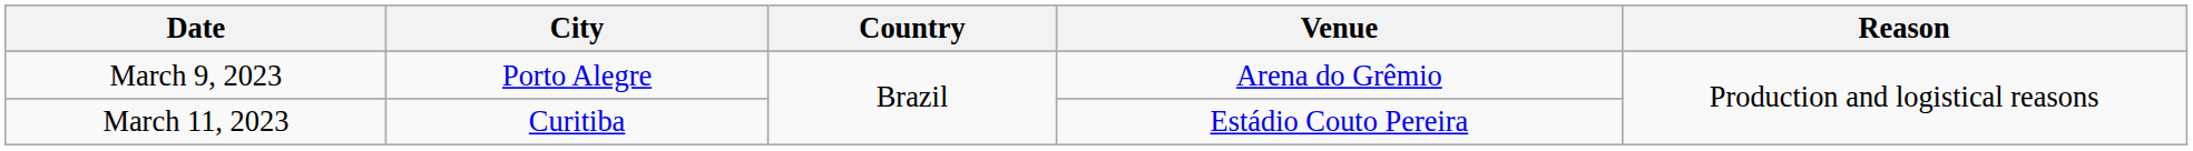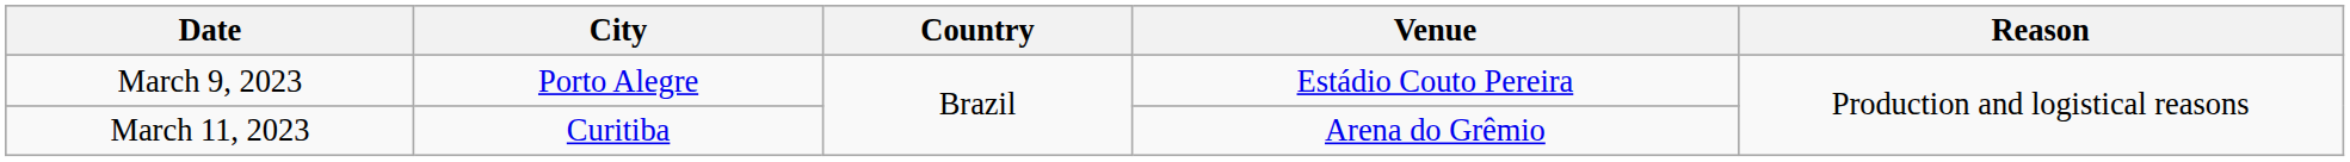 <table class="wikitable" style="text-align:center;">
 <tr>
 <th width="200">Date</th>
 <th width="200">City</th>
 <th width="150">Country</th>
 <th width="300">Venue</th>
 <th width="300">Reason</th>
 </tr>
 <tr>
 <td>March 9, 2023</td>
 <td><a href='#'>Porto Alegre</a></td>
 <td rowspan="2">Brazil</td>
-<td><a href='#'>Arena do Grêmio</a></td>
+<td><a href='#'>Estádio Couto Pereira</a></td>
 <td rowspan="2">Production and logistical reasons</td>
 </tr>
 <tr>
 <td>March 11, 2023</td>
 <td><a href='#'>Curitiba</a></td>
-<td><a href='#'>Estádio Couto Pereira</a></td>
+<td><a href='#'>Arena do Grêmio</a></td>
 </tr>
 </table>
